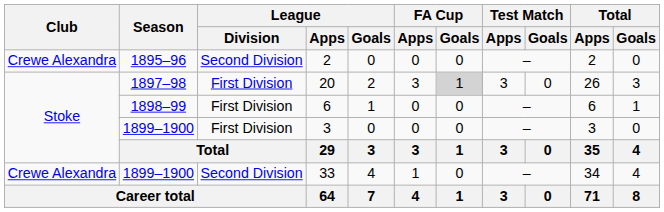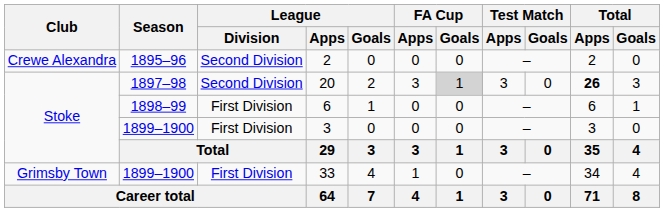 <table class="wikitable" style="text-align: center;">
 <tr>
 <th rowspan="2">Club</th>
 <th rowspan="2">Season</th>
 <th colspan="3">League</th>
 <th colspan="2">FA Cup</th>
 <th colspan="2">Test Match</th>
 <th colspan="2">Total</th>
 </tr>
 <tr>
 <th>Division</th>
 <th>Apps</th>
 <th>Goals</th>
 <th>Apps</th>
 <th>Goals</th>
 <th>Apps</th>
 <th>Goals</th>
 <th>Apps</th>
 <th>Goals</th>
 </tr>
 <tr>
 <td><a href='#'>Crewe Alexandra</a></td>
 <td><a href='#'>1895–96</a></td>
 <td><a href='#'>Second Division</a></td>
 <td>2</td>
 <td>0</td>
 <td>0</td>
 <td>0</td>
 <td colspan="2">–</td>
 <td>2</td>
 <td>0</td>
 </tr>
 <tr>
 <td rowspan="4"><a href='#'>Stoke</a></td>
 <td><a href='#'>1897–98</a></td>
-<td><a href='#'>First Division</a></td>
+<td><a href='#'>Second Division</a></td>
 <td>20</td>
 <td>2</td>
 <td>3</td>
 <td style="background: lightgrey;">1</td>
 <td>3</td>
 <td>0</td>
-<td>26</td>
+<td><strong>26</strong></td>
 <td>3</td>
 </tr>
 <tr>
 <td><a href='#'>1898–99</a></td>
 <td>First Division</td>
 <td>6</td>
 <td>1</td>
 <td>0</td>
 <td>0</td>
 <td colspan="2">–</td>
 <td>6</td>
 <td>1</td>
 </tr>
 <tr>
 <td><a href='#'>1899–1900</a></td>
 <td>First Division</td>
 <td>3</td>
 <td>0</td>
 <td>0</td>
 <td>0</td>
 <td colspan="2">–</td>
 <td>3</td>
 <td>0</td>
 </tr>
 <tr>
 <th colspan="2">Total</th>
 <th>29</th>
 <th>3</th>
 <th>3</th>
 <th>1</th>
 <th>3</th>
 <th>0</th>
 <th>35</th>
 <th>4</th>
 </tr>
 <tr>
-<td><a href='#'>Crewe Alexandra</a></td>
+<td><a href='#'>Grimsby Town</a></td>
 <td><a href='#'>1899–1900</a></td>
-<td><a href='#'>Second Division</a></td>
+<td><a href='#'>First Division</a></td>
 <td>33</td>
 <td>4</td>
 <td>1</td>
 <td>0</td>
 <td colspan="2">–</td>
 <td>34</td>
 <td>4</td>
 </tr>
 <tr>
 <th colspan="3">Career total</th>
 <th>64</th>
 <th>7</th>
 <th>4</th>
 <th>1</th>
 <th>3</th>
 <th>0</th>
 <th>71</th>
 <th>8</th>
 </tr>
 </table>
